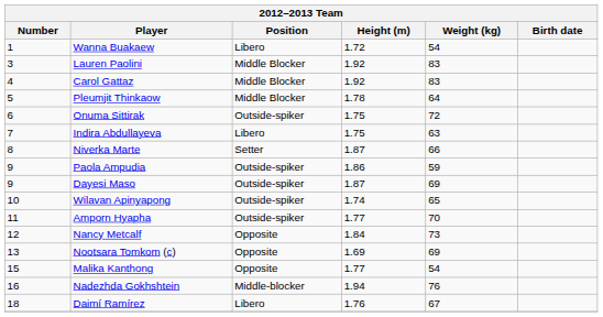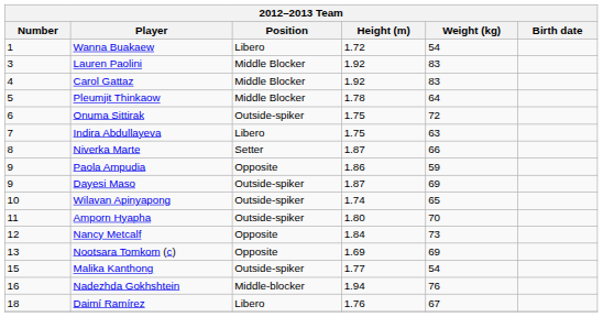 <table class="wikitable collapsible collapsed" style="width:100%">
 <tr>
 <th colspan=6><strong>2012–2013 Team</strong></th>
 </tr>
 <tr>
 <th>Number</th>
 <th>Player</th>
 <th>Position</th>
 <th>Height (m)</th>
 <th>Weight (kg)</th>
 <th>Birth date</th>
 </tr>
 <tr>
 <td>1</td>
 <td> <a href='#'>Wanna Buakaew</a></td>
 <td>Libero</td>
 <td>1.72</td>
 <td>54</td>
 <td></td>
 </tr>
 <tr>
 <td>3</td>
 <td> <a href='#'>Lauren Paolini</a></td>
 <td>Middle Blocker</td>
 <td>1.92</td>
 <td>83</td>
 <td></td>
 </tr>
 <tr>
 <td>4</td>
 <td> <a href='#'>Carol Gattaz</a></td>
 <td>Middle Blocker</td>
 <td>1.92</td>
 <td>83</td>
 <td></td>
 </tr>
 <tr>
 <td>5</td>
 <td> <a href='#'>Pleumjit Thinkaow</a></td>
 <td>Middle Blocker</td>
 <td>1.78</td>
 <td>64</td>
 <td></td>
 </tr>
 <tr>
 <td>6</td>
 <td> <a href='#'>Onuma Sittirak</a></td>
 <td>Outside-spiker</td>
 <td>1.75</td>
 <td>72</td>
 <td></td>
 </tr>
 <tr>
 <td>7</td>
 <td> <a href='#'>Indira Abdullayeva</a></td>
 <td>Libero</td>
 <td>1.75</td>
 <td>63</td>
 <td></td>
 </tr>
 <tr>
 <td>8</td>
 <td> <a href='#'>Niverka Marte</a></td>
 <td>Setter</td>
 <td>1.87</td>
 <td>66</td>
 <td></td>
 </tr>
 <tr>
 <td>9</td>
 <td> <a href='#'>Paola Ampudia</a></td>
-<td>Outside-spiker</td>
+<td>Opposite</td>
 <td>1.86</td>
 <td>59</td>
 <td></td>
 </tr>
 <tr>
 <td>9</td>
 <td> <a href='#'>Dayesi Maso</a></td>
 <td>Outside-spiker</td>
 <td>1.87</td>
 <td>69</td>
 <td></td>
 </tr>
 <tr>
 <td>10</td>
 <td> <a href='#'>Wilavan Apinyapong</a></td>
 <td>Outside-spiker</td>
 <td>1.74</td>
 <td>65</td>
 <td></td>
 </tr>
 <tr>
 <td>11</td>
 <td> <a href='#'>Amporn Hyapha</a></td>
 <td>Outside-spiker</td>
-<td>1.77</td>
+<td>1.80</td>
 <td>70</td>
 <td></td>
 </tr>
 <tr>
 <td>12</td>
 <td> <a href='#'>Nancy Metcalf</a></td>
 <td>Opposite</td>
 <td>1.84</td>
 <td>73</td>
 <td></td>
 </tr>
 <tr>
 <td>13</td>
 <td> <a href='#'>Nootsara Tomkom</a>   (<a href='#'>c</a>)</td>
 <td>Opposite</td>
 <td>1.69</td>
 <td>69</td>
 <td></td>
 </tr>
 <tr>
 <td>15</td>
 <td> <a href='#'>Malika Kanthong</a></td>
-<td>Opposite</td>
+<td>Outside-spiker</td>
 <td>1.77</td>
 <td>54</td>
 <td></td>
 </tr>
 <tr>
 <td>16</td>
 <td> <a href='#'>Nadezhda Gokhshtein</a>  </td>
 <td>Middle-blocker</td>
 <td>1.94</td>
 <td>76</td>
 <td></td>
 </tr>
 <tr>
 <td>18</td>
 <td> <a href='#'>Daimí Ramírez</a>  </td>
 <td>Libero</td>
 <td>1.76</td>
 <td>67</td>
 <td></td>
 </tr>
 <tr>
 </tr>
 </table>
